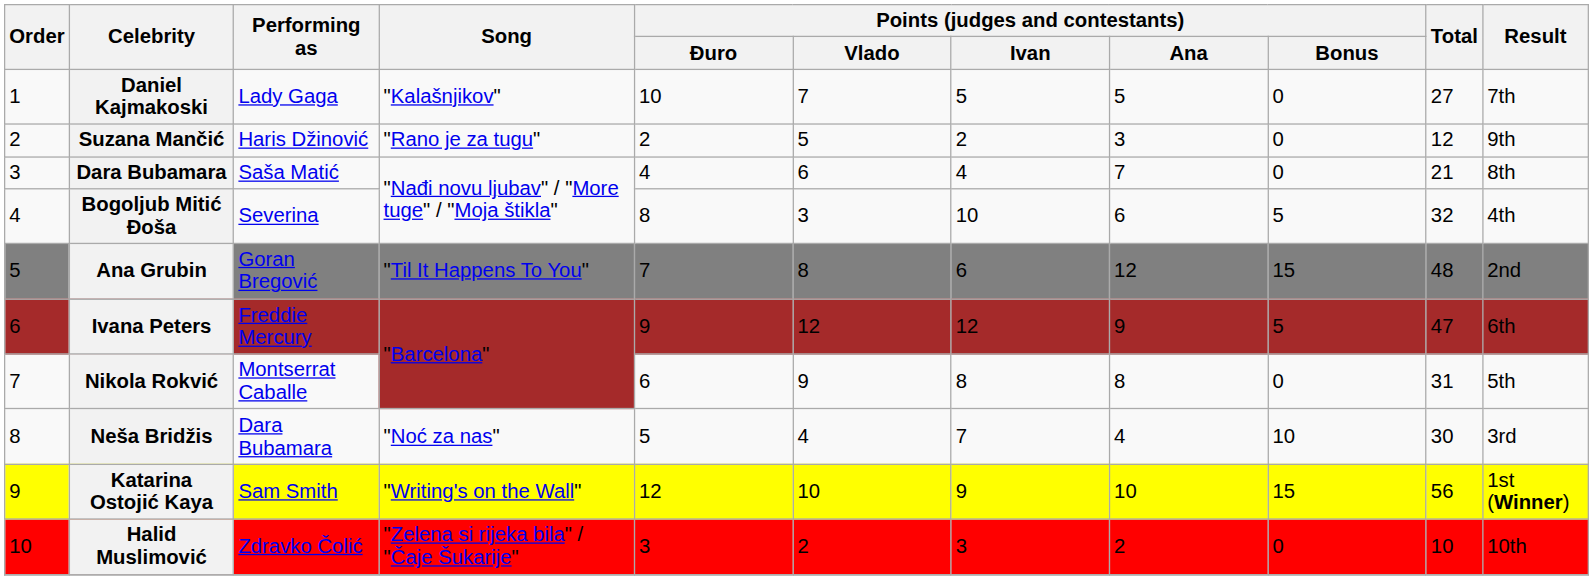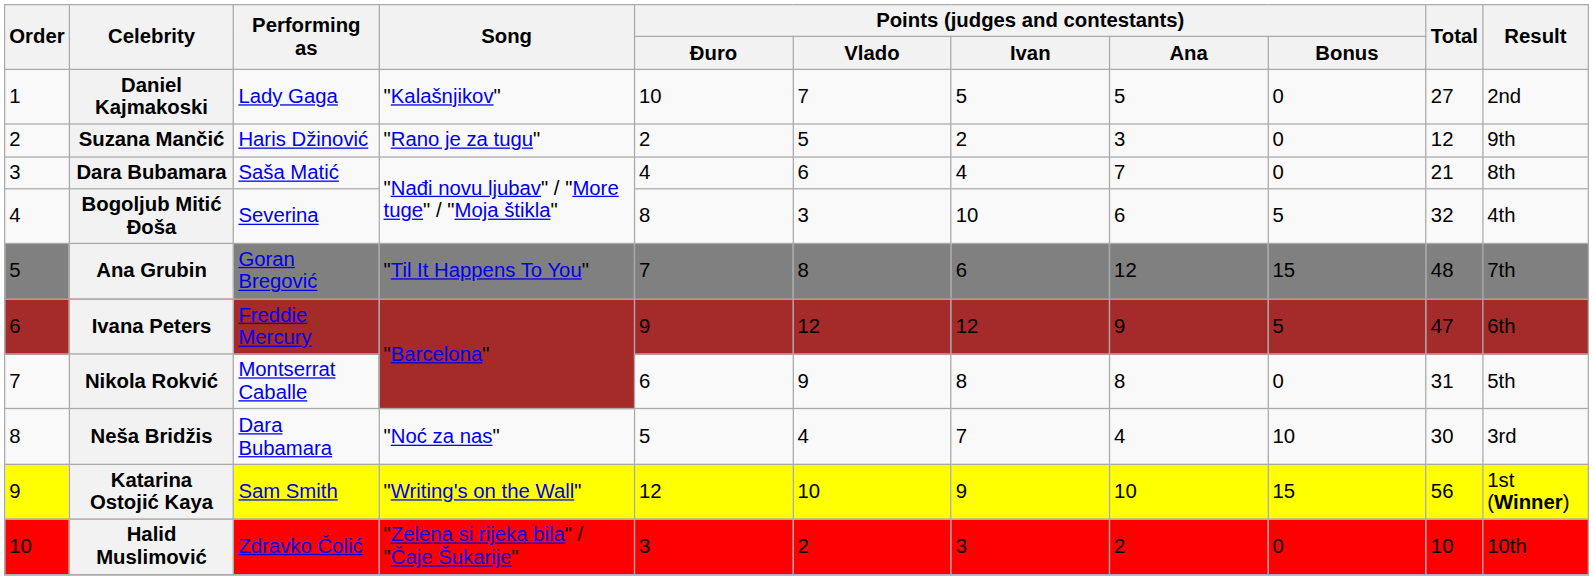 <table class=wikitable>
 <tr>
 <th rowspan="2">Order</th>
 <th rowspan="2">Celebrity</th>
 <th rowspan="2">Performing as</th>
 <th rowspan="2">Song</th>
 <th colspan="5" style="width:50%;">Points (judges and contestants)</th>
 <th rowspan="2">Total</th>
 <th rowspan="2">Result</th>
 </tr>
 <tr>
 <th style="width:10%;">Đuro</th>
 <th style="width:10%;">Vlado</th>
 <th style="width:10%;">Ivan</th>
 <th style="width:10%;">Ana</th>
 <th style="width:10%;">Bonus</th>
 </tr>
 <tr>
 <td>1</td>
 <th scope="row">Daniel Kajmakoski</th>
 <td><a href='#'>Lady Gaga</a></td>
 <td>"<a href='#'>Kalašnjikov</a>"</td>
 <td>10</td>
 <td>7</td>
 <td>5</td>
 <td>5</td>
 <td>0</td>
 <td>27</td>
-<td>7th</td>
+<td>2nd</td>
 </tr>
 <tr>
 <td>2</td>
 <th scope="row">Suzana Mančić</th>
 <td><a href='#'>Haris Džinović</a></td>
 <td>"<a href='#'>Rano je za tugu</a>"</td>
 <td>2</td>
 <td>5</td>
 <td>2</td>
 <td>3</td>
 <td>0</td>
 <td>12</td>
 <td>9th</td>
 </tr>
 <tr>
 <td>3</td>
 <th scope="row">Dara Bubamara</th>
 <td><a href='#'>Saša Matić</a></td>
 <td rowspan="2">"<a href='#'>Nađi novu ljubav</a>" / "<a href='#'>More tuge</a>"  / "<a href='#'>Moja štikla</a>"</td>
 <td>4</td>
 <td>6</td>
 <td>4</td>
 <td>7</td>
 <td>0</td>
 <td>21</td>
 <td>8th</td>
 </tr>
 <tr>
 <td>4</td>
 <th scope="row">Bogoljub Mitić Đoša</th>
 <td><a href='#'>Severina</a></td>
 <td>8</td>
 <td>3</td>
 <td>10</td>
 <td>6</td>
 <td>5</td>
 <td>32</td>
 <td>4th</td>
 </tr>
 <tr bgcolor="grey">
 <td>5</td>
 <th scope="row">Ana Grubin</th>
 <td><a href='#'>Goran Bregović</a></td>
 <td>"<a href='#'>Til It Happens To You</a>"</td>
 <td>7</td>
 <td>8</td>
 <td>6</td>
 <td>12</td>
 <td>15</td>
 <td>48</td>
-<td>2nd</td>
+<td>7th</td>
 </tr>
 <tr bgcolor="brown">
 <td>6</td>
 <th scope="row">Ivana Peters</th>
 <td><a href='#'>Freddie Mercury</a></td>
 <td rowspan="2">"<a href='#'>Barcelona</a>" </td>
 <td>9</td>
 <td>12</td>
 <td>12</td>
 <td>9</td>
 <td>5</td>
 <td>47</td>
 <td>6th</td>
 </tr>
 <tr>
 <td>7</td>
 <th scope="row">Nikola Rokvić</th>
 <td><a href='#'>Montserrat Caballe</a></td>
 <td>6</td>
 <td>9</td>
 <td>8</td>
 <td>8</td>
 <td>0</td>
 <td>31</td>
 <td>5th</td>
 </tr>
 <tr>
 <td>8</td>
 <th scope="row">Neša Bridžis</th>
 <td><a href='#'>Dara Bubamara</a></td>
 <td>"<a href='#'>Noć za nas</a>"</td>
 <td>5</td>
 <td>4</td>
 <td>7</td>
 <td>4</td>
 <td>10</td>
 <td>30</td>
 <td>3rd</td>
 </tr>
 <tr bgcolor="yellow">
 <td>9</td>
 <th scope="row">Katarina Ostojić Kaya</th>
 <td><a href='#'>Sam Smith</a></td>
 <td>"<a href='#'>Writing's on the Wall</a>"</td>
 <td>12</td>
 <td>10</td>
 <td>9</td>
 <td>10</td>
 <td>15</td>
 <td>56</td>
 <td>1st (<strong>Winner</strong>)</td>
 </tr>
 <tr bgcolor="red">
 <td>10</td>
 <th scope="row">Halid Muslimović</th>
 <td><a href='#'>Zdravko Čolić</a></td>
 <td>"<a href='#'>Zelena si rijeka bila</a>" / "<a href='#'>Čaje Šukarije</a>"</td>
 <td>3</td>
 <td>2</td>
 <td>3</td>
 <td>2</td>
 <td>0</td>
 <td>10</td>
 <td>10th</td>
 </tr>
 <tr>
 </tr>
 </table>
